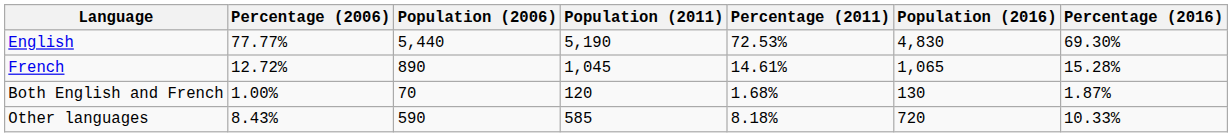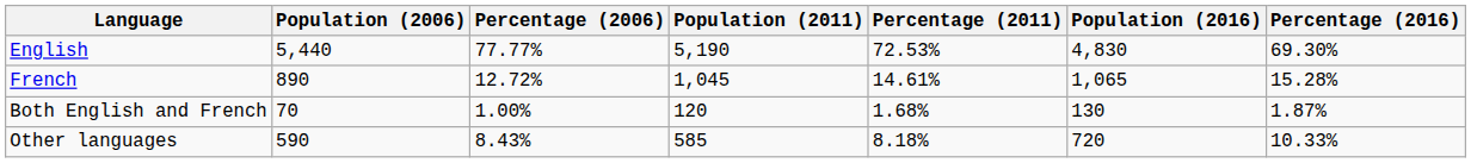 <table class="wikitable">
 <tr>
 <th>Language</th>
+<th>Population (2006)</th>
 <th>Percentage (2006)</th>
-<th>Population (2006)</th>
 <th>Population (2011)</th>
 <th>Percentage (2011)</th>
 <th>Population (2016)</th>
 <th>Percentage (2016)</th>
 </tr>
 <tr>
 <td><a href='#'>English</a></td>
+<td>5,440</td>
 <td>77.77%</td>
-<td>5,440</td>
 <td>5,190</td>
 <td>72.53%</td>
 <td>4,830</td>
 <td>69.30%</td>
 </tr>
 <tr>
 <td><a href='#'>French</a></td>
+<td>890</td>
 <td>12.72%</td>
-<td>890</td>
 <td>1,045</td>
 <td>14.61%</td>
 <td>1,065</td>
 <td>15.28%</td>
 </tr>
 <tr>
 <td>Both English and French</td>
+<td>70</td>
 <td>1.00%</td>
-<td>70</td>
 <td>120</td>
 <td>1.68%</td>
 <td>130</td>
 <td>1.87%</td>
 </tr>
 <tr>
 <td>Other languages</td>
+<td>590</td>
 <td>8.43%</td>
-<td>590</td>
 <td>585</td>
 <td>8.18%</td>
 <td>720</td>
 <td>10.33%</td>
 </tr>
 </table>
